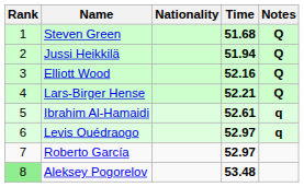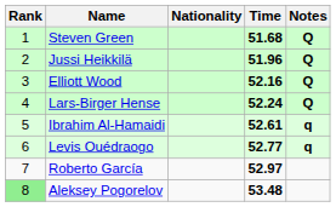 <table class="wikitable sortable" style="text-align:center">
 <tr>
 <th>Rank</th>
 <th>Name</th>
 <th>Nationality</th>
 <th>Time</th>
 <th>Notes</th>
 </tr>
 <tr bgcolor=ccffcc>
 <td>1</td>
 <td align=left><a href='#'>Steven Green</a></td>
 <td align=left></td>
 <td><strong>51.68</strong></td>
 <td><strong>Q</strong></td>
 </tr>
 <tr bgcolor=ccffcc>
 <td>2</td>
 <td align=left><a href='#'>Jussi Heikkilä</a></td>
 <td align=left></td>
-<td><strong>51.94</strong></td>
+<td><strong>51.96</strong></td>
 <td><strong>Q</strong></td>
 </tr>
 <tr bgcolor=ccffcc>
 <td>3</td>
 <td align=left><a href='#'>Elliott Wood</a></td>
 <td align=left></td>
 <td><strong>52.16</strong></td>
 <td><strong>Q</strong></td>
 </tr>
 <tr bgcolor=ccffcc>
 <td>4</td>
 <td align=left><a href='#'>Lars-Birger Hense</a></td>
 <td align=left></td>
-<td><strong>52.21</strong></td>
+<td><strong>52.24</strong></td>
 <td><strong>Q</strong></td>
 </tr>
 <tr bgcolor=ddffdd>
 <td>5</td>
 <td align=left><a href='#'>Ibrahim Al-Hamaidi</a></td>
 <td align=left></td>
 <td><strong>52.61</strong></td>
 <td><strong>q</strong></td>
 </tr>
 <tr bgcolor=ddffdd>
 <td>6</td>
 <td align=left><a href='#'>Levis Ouédraogo</a></td>
 <td align=left></td>
-<td><strong>52.97</strong></td>
+<td><strong>52.77</strong></td>
 <td><strong>q</strong></td>
 </tr>
 <tr>
 <td>7</td>
 <td align=left><a href='#'>Roberto García</a></td>
 <td align=left></td>
 <td><strong>52.97</strong></td>
 <td></td>
 </tr>
 <tr>
 <td style="background: lightgreen;">8</td>
 <td align=left><a href='#'>Aleksey Pogorelov</a></td>
 <td align=left></td>
 <td><strong>53.48</strong></td>
 <td></td>
 </tr>
 </table>
